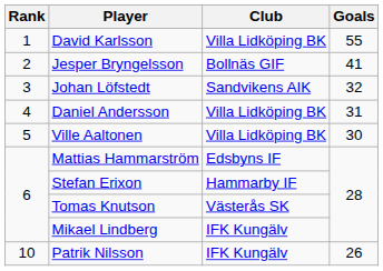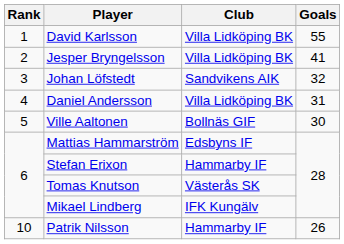 <table class="wikitable" style="text-align:center">
 <tr>
 <th>Rank</th>
 <th>Player</th>
 <th>Club</th>
 <th>Goals</th>
 </tr>
 <tr>
 <td>1</td>
 <td align="left"> <a href='#'>David Karlsson</a></td>
 <td align="left"><a href='#'>Villa Lidköping BK</a></td>
 <td>55</td>
 </tr>
 <tr>
 <td>2</td>
 <td align="left"> <a href='#'>Jesper Bryngelsson</a></td>
-<td align="left"><a href='#'>Bollnäs GIF</a></td>
+<td align="left"><a href='#'>Villa Lidköping BK</a></td>
 <td>41</td>
 </tr>
 <tr>
 <td>3</td>
 <td align="left"> <a href='#'>Johan Löfstedt</a></td>
 <td align="left"><a href='#'>Sandvikens AIK</a></td>
 <td>32</td>
 </tr>
 <tr>
 <td>4</td>
 <td align="left"> <a href='#'>Daniel Andersson</a></td>
 <td align="left"><a href='#'>Villa Lidköping BK</a></td>
 <td>31</td>
 </tr>
 <tr>
 <td>5</td>
 <td align="left"> <a href='#'>Ville Aaltonen</a></td>
-<td align="left"><a href='#'>Villa Lidköping BK</a></td>
+<td align="left"><a href='#'>Bollnäs GIF</a></td>
 <td>30</td>
 </tr>
 <tr>
 <td rowspan="4">6</td>
 <td align="left"> <a href='#'>Mattias Hammarström</a></td>
 <td align="left"><a href='#'>Edsbyns IF</a></td>
 <td rowspan="4">28</td>
 </tr>
 <tr>
 <td align="left"> <a href='#'>Stefan Erixon</a></td>
 <td align="left"><a href='#'>Hammarby IF</a></td>
 </tr>
 <tr>
 <td align="left"> <a href='#'>Tomas Knutson</a></td>
 <td align="left"><a href='#'>Västerås SK</a></td>
 </tr>
 <tr>
 <td align="left"> <a href='#'>Mikael Lindberg</a></td>
 <td align="left"><a href='#'>IFK Kungälv</a></td>
 </tr>
 <tr>
 <td>10</td>
 <td align="left"> <a href='#'>Patrik Nilsson</a></td>
-<td align="left"><a href='#'>IFK Kungälv</a></td>
+<td align="left"><a href='#'>Hammarby IF</a></td>
 <td>26</td>
 </tr>
 </table>
